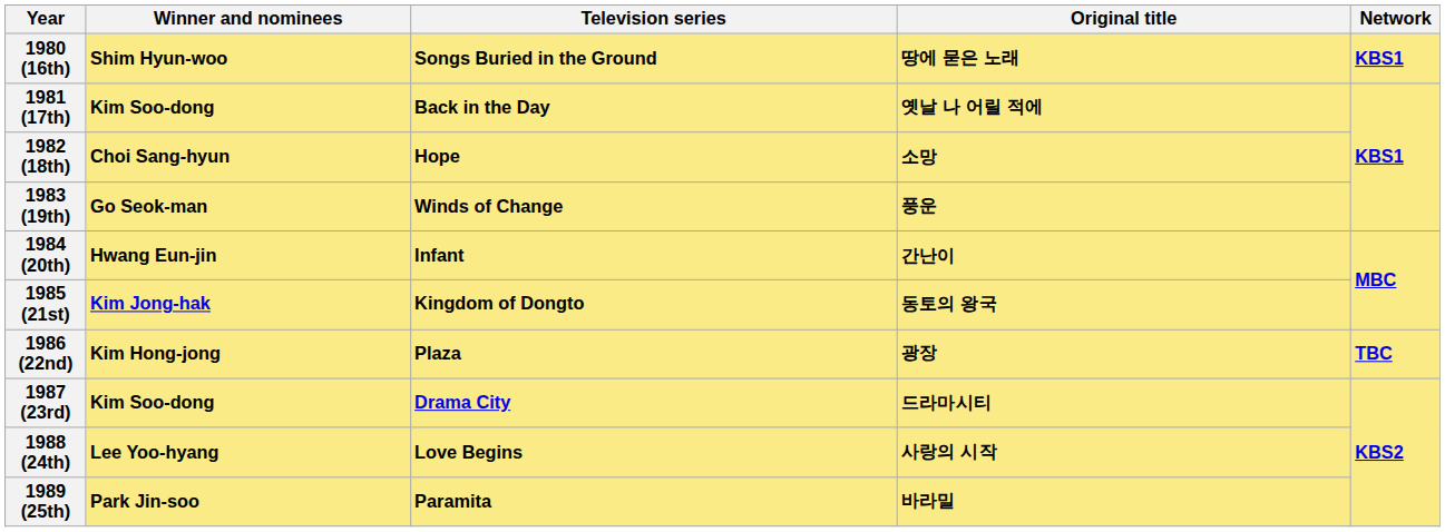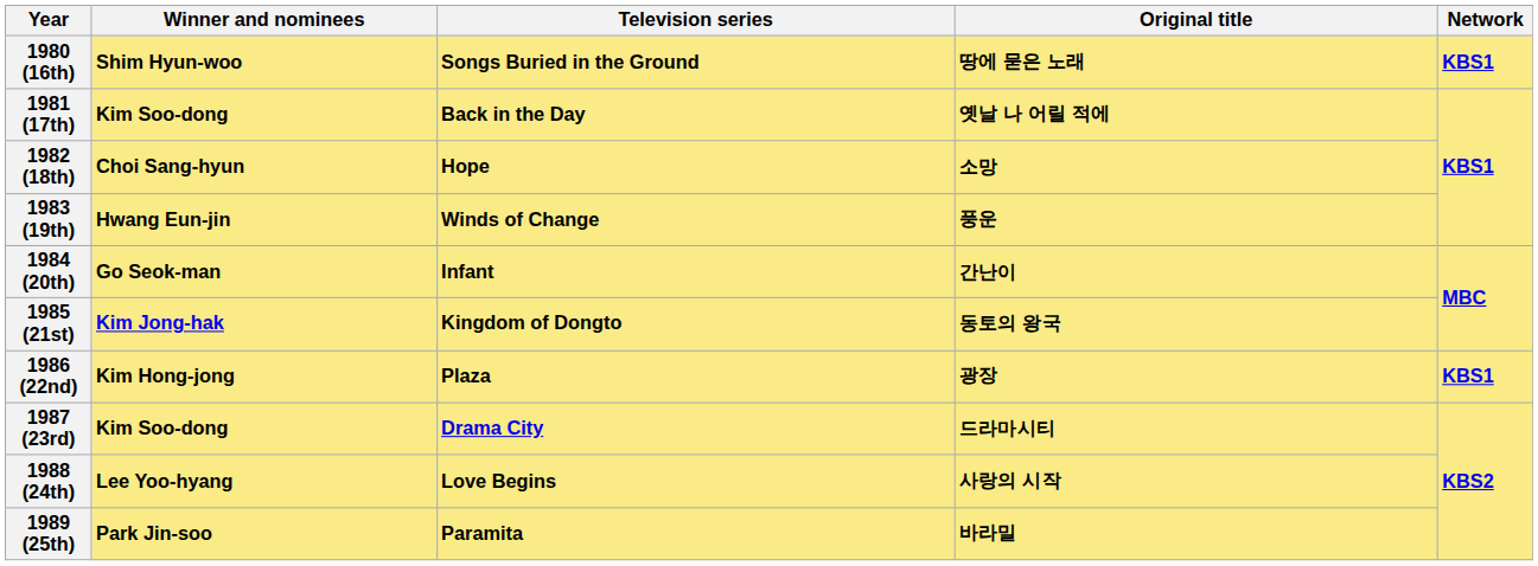 <table class="wikitable" style="width:100%;" cellpadding="6">
 <tr>
 <th style="width:5%;">Year</th>
 <th style="width:20%;">Winner and nominees</th>
 <th style="width:30%;">Television series</th>
 <th style="width:28%;">Original title</th>
 <th style="width:5%;">Network</th>
 </tr>
 <tr>
 <th>1980<br>(16th)</th>
 <td style="background:#FAEB86;"><strong>Shim Hyun-woo </strong></td>
 <td style="background:#FAEB86;"><strong>Songs Buried in the Ground</strong></td>
 <td style="background:#FAEB86;"><strong>땅에 묻은 노래</strong></td>
 <td style="background:#FAEB86;"><strong><a href='#'>KBS1</a></strong></td>
 </tr>
 <tr>
 <th>1981<br>(17th)</th>
 <td style="background:#FAEB86;"><strong>Kim Soo-dong </strong></td>
 <td style="background:#FAEB86;"><strong>Back in the Day</strong></td>
 <td style="background:#FAEB86;"><strong>옛날 나 어릴 적에</strong></td>
 <td rowspan="3" style="background:#FAEB86;"><strong><a href='#'>KBS1</a></strong></td>
 </tr>
 <tr>
 <th>1982<br>(18th)</th>
 <td style="background:#FAEB86;"><strong>Choi Sang-hyun </strong></td>
 <td style="background:#FAEB86;"><strong>Hope</strong></td>
 <td style="background:#FAEB86;"><strong>소망</strong></td>
 </tr>
 <tr>
 <th>1983<br>(19th)</th>
-<td style="background:#FAEB86;"><strong>Go Seok-man </strong></td>
+<td style="background:#FAEB86;"><strong>Hwang Eun-jin </strong></td>
 <td style="background:#FAEB86;"><strong>Winds of Change</strong></td>
 <td style="background:#FAEB86;"><strong>풍운</strong></td>
 </tr>
 <tr>
 <th>1984<br>(20th)</th>
-<td style="background:#FAEB86;"><strong>Hwang Eun-jin </strong></td>
+<td style="background:#FAEB86;"><strong>Go Seok-man </strong></td>
 <td style="background:#FAEB86;"><strong>Infant</strong></td>
 <td style="background:#FAEB86;"><strong>간난이</strong></td>
 <td rowspan="2" style="background:#FAEB86;"><strong><a href='#'>MBC</a></strong></td>
 </tr>
 <tr>
 <th>1985<br>(21st)</th>
 <td style="background:#FAEB86;"><strong><a href='#'>Kim Jong-hak</a> </strong></td>
 <td style="background:#FAEB86;"><strong>Kingdom of Dongto</strong></td>
 <td style="background:#FAEB86;"><strong>동토의 왕국</strong></td>
 </tr>
 <tr>
 <th>1986<br>(22nd)</th>
 <td style="background:#FAEB86;"><strong>Kim Hong-jong </strong></td>
 <td style="background:#FAEB86;"><strong>Plaza</strong></td>
 <td style="background:#FAEB86;"><strong>광장</strong></td>
-<td style="background:#FAEB86;"><strong><a href='#'>TBC</a></strong></td>
+<td style="background:#FAEB86;"><strong><a href='#'>KBS1</a></strong></td>
 </tr>
 <tr>
 <th>1987<br>(23rd)</th>
 <td style="background:#FAEB86;"><strong>Kim Soo-dong </strong></td>
 <td style="background:#FAEB86;"><strong><a href='#'>Drama City</a></strong></td>
 <td style="background:#FAEB86;"><strong>드라마시티</strong></td>
 <td rowspan="3" style="background:#FAEB86;"><strong><a href='#'>KBS2</a></strong></td>
 </tr>
 <tr>
 <th>1988<br>(24th)</th>
 <td style="background:#FAEB86;"><strong>Lee Yoo-hyang </strong></td>
 <td style="background:#FAEB86;"><strong>Love Begins</strong></td>
 <td style="background:#FAEB86;"><strong>사랑의 시작</strong></td>
 </tr>
 <tr>
 <th>1989<br>(25th)</th>
 <td style="background:#FAEB86;"><strong>Park Jin-soo </strong></td>
 <td style="background:#FAEB86;"><strong>Paramita</strong></td>
 <td style="background:#FAEB86;"><strong>바라밀</strong></td>
 </tr>
 </table>
